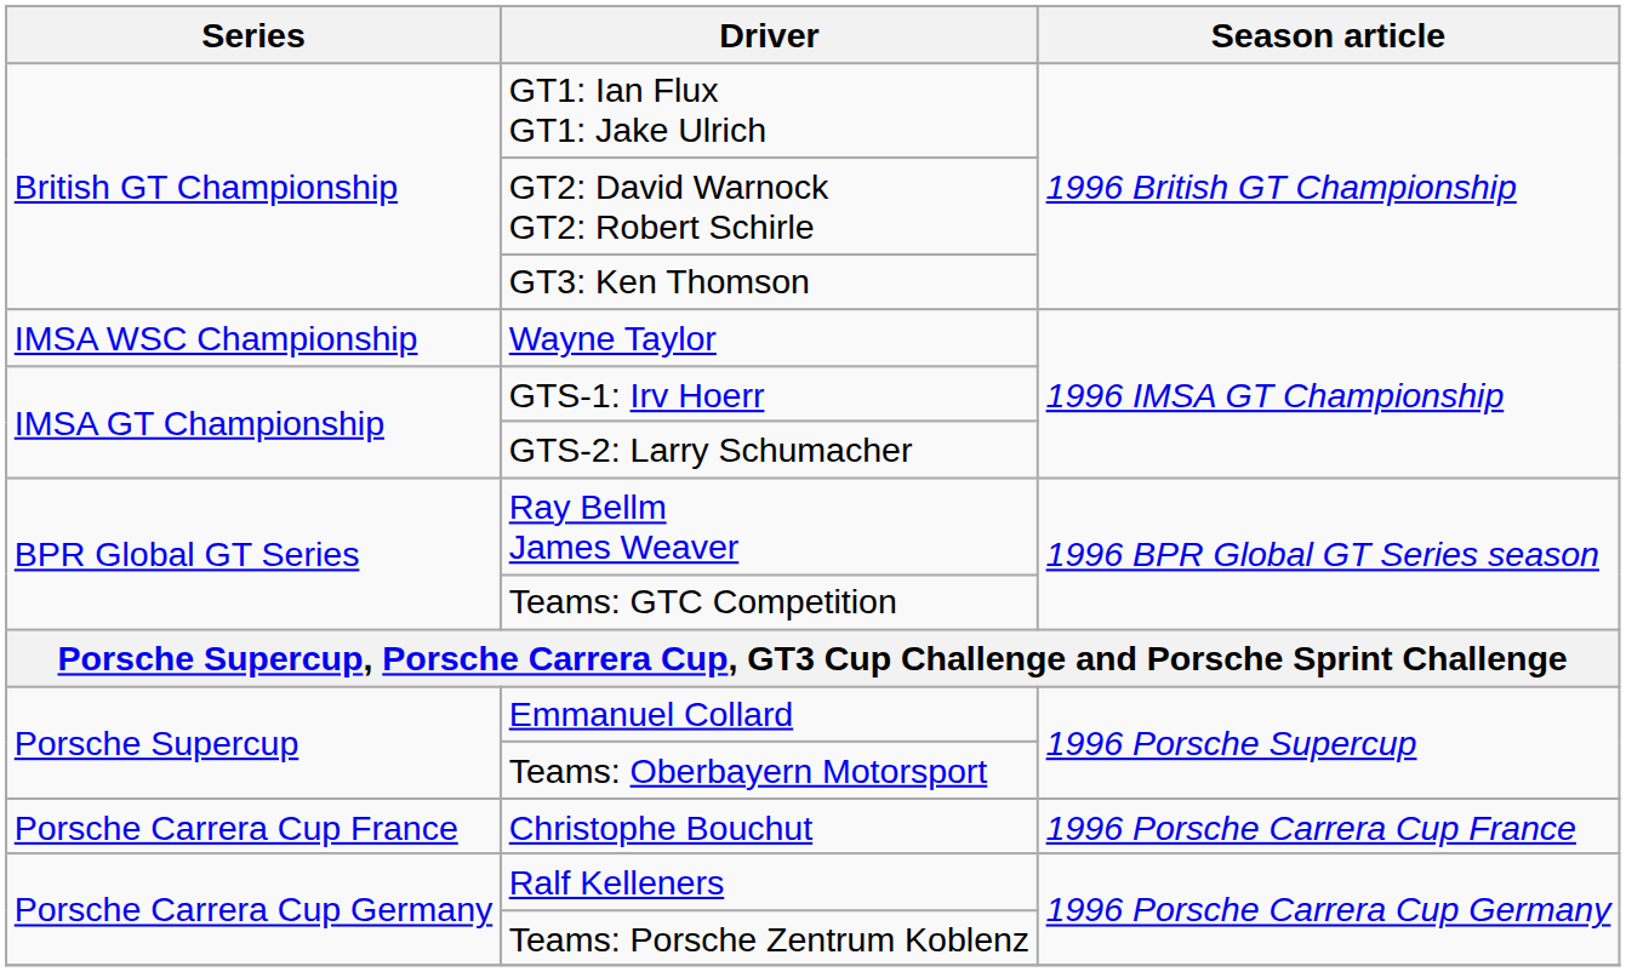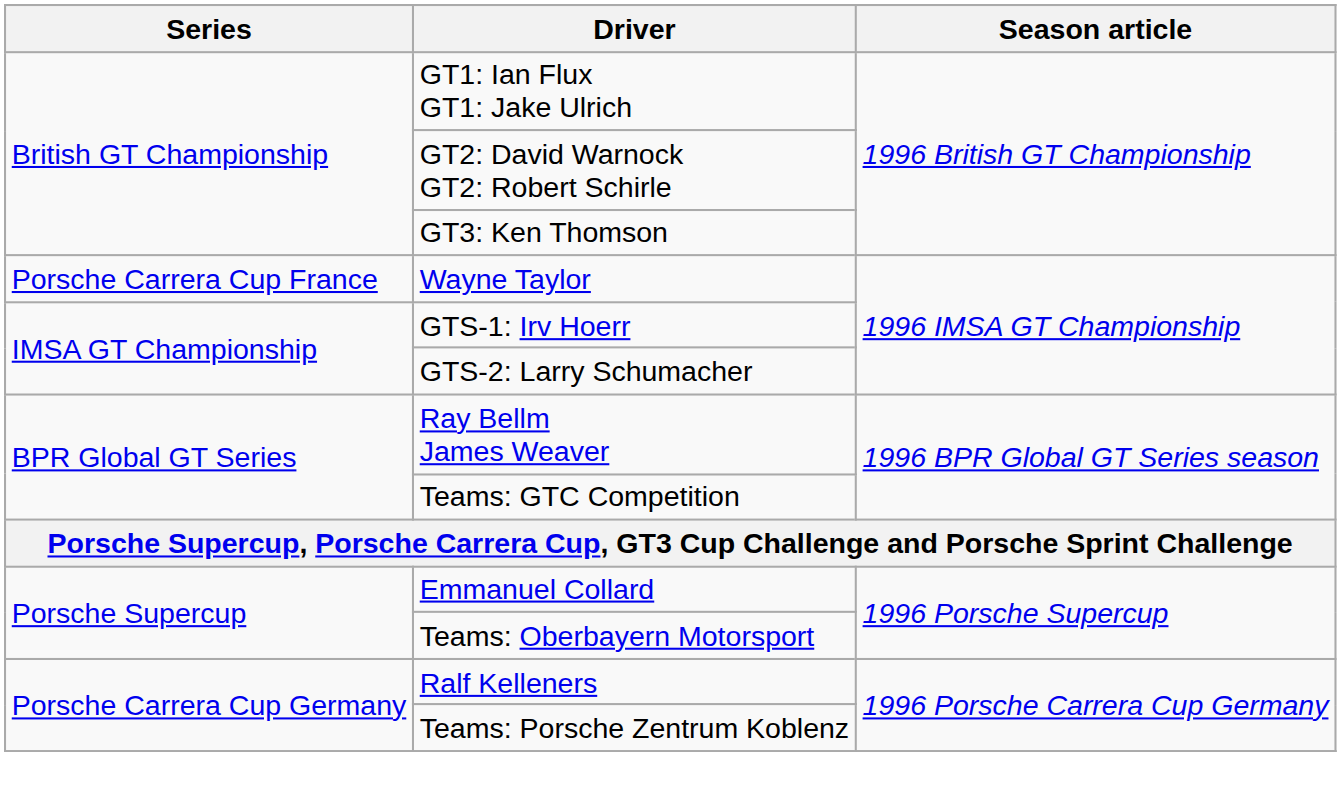 <table class="wikitable" style="font-size: 87%;">
 <tr>
 <th>Series</th>
 <th>Driver</th>
 <th>Season article</th>
 </tr>
 <tr>
 <td rowspan=3><a href='#'>British GT Championship</a></td>
 <td>GT1:  Ian Flux<br>GT1:  Jake Ulrich</td>
 <td rowspan=3><em><a href='#'>1996 British GT Championship</a></em></td>
 </tr>
 <tr>
 <td>GT2:  David Warnock<br>GT2:  Robert Schirle</td>
 </tr>
 <tr>
 <td>GT3:  Ken Thomson</td>
 </tr>
 <tr>
-<td><a href='#'>IMSA WSC Championship</a></td>
+<td><a href='#'>Porsche Carrera Cup France</a></td>
 <td> <a href='#'>Wayne Taylor</a></td>
 <td rowspan=3><em><a href='#'>1996 IMSA GT Championship</a></em></td>
 </tr>
 <tr>
 <td rowspan=2><a href='#'>IMSA GT Championship</a></td>
 <td>GTS-1:  <a href='#'>Irv Hoerr</a></td>
 </tr>
 <tr>
 <td>GTS-2:  Larry Schumacher</td>
 </tr>
 <tr>
 <td rowspan=2><a href='#'>BPR Global GT Series</a></td>
 <td> <a href='#'>Ray Bellm</a><br> <a href='#'>James Weaver</a></td>
 <td rowspan=2><em><a href='#'>1996 BPR Global GT Series season</a></em></td>
 </tr>
 <tr>
 <td>Teams:  GTC Competition</td>
 </tr>
 <tr>
 <th colspan="3"><a href='#'>Porsche Supercup</a>, <a href='#'>Porsche Carrera Cup</a>, GT3 Cup Challenge and Porsche Sprint Challenge</th>
 </tr>
 <tr>
 <td rowspan=2><a href='#'>Porsche Supercup</a></td>
 <td> <a href='#'>Emmanuel Collard</a></td>
 <td rowspan=2><em><a href='#'>1996 Porsche Supercup</a></em></td>
 </tr>
 <tr>
 <td>Teams:  <a href='#'>Oberbayern Motorsport</a></td>
 </tr>
 <tr>
-<td><a href='#'>Porsche Carrera Cup France</a></td>
-<td> <a href='#'>Christophe Bouchut</a></td>
-<td><em><a href='#'>1996 Porsche Carrera Cup France</a></em></td>
-</tr>
-<tr>
 <td rowspan=2><a href='#'>Porsche Carrera Cup Germany</a></td>
 <td> <a href='#'>Ralf Kelleners</a></td>
 <td rowspan=2><em><a href='#'>1996 Porsche Carrera Cup Germany</a></em></td>
 </tr>
 <tr>
 <td>Teams:  Porsche Zentrum Koblenz</td>
 </tr>
 <tr>
 </tr>
 </table>
